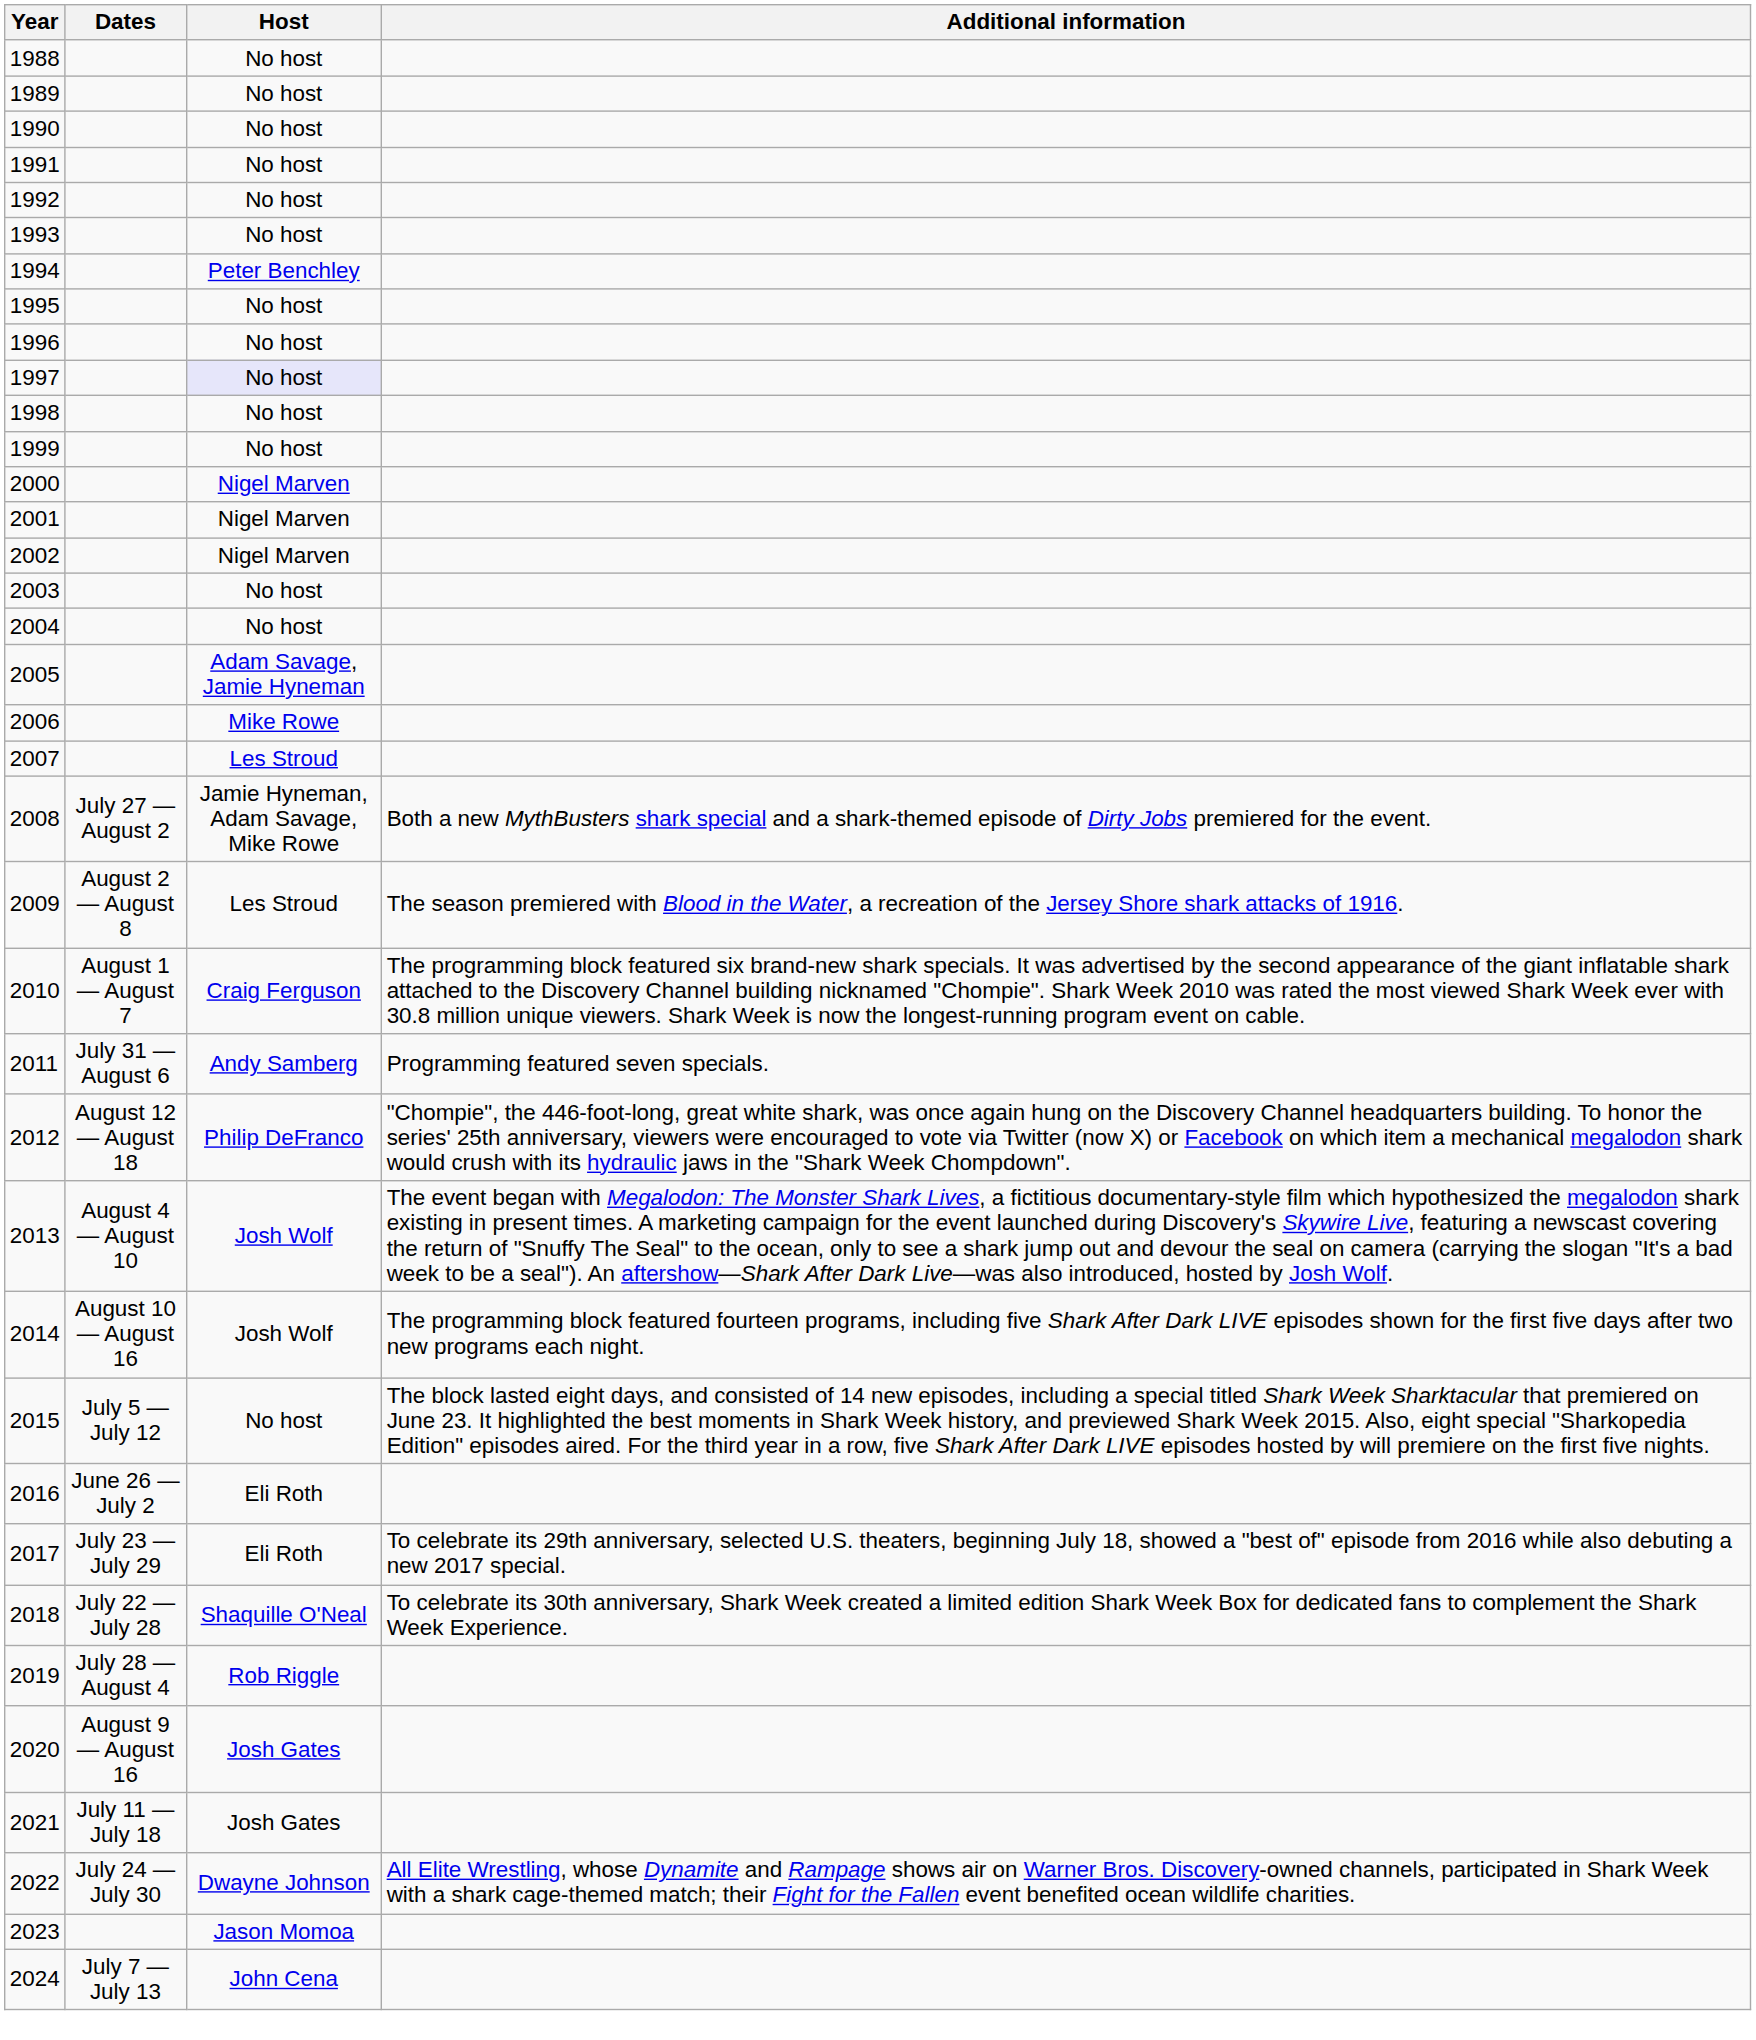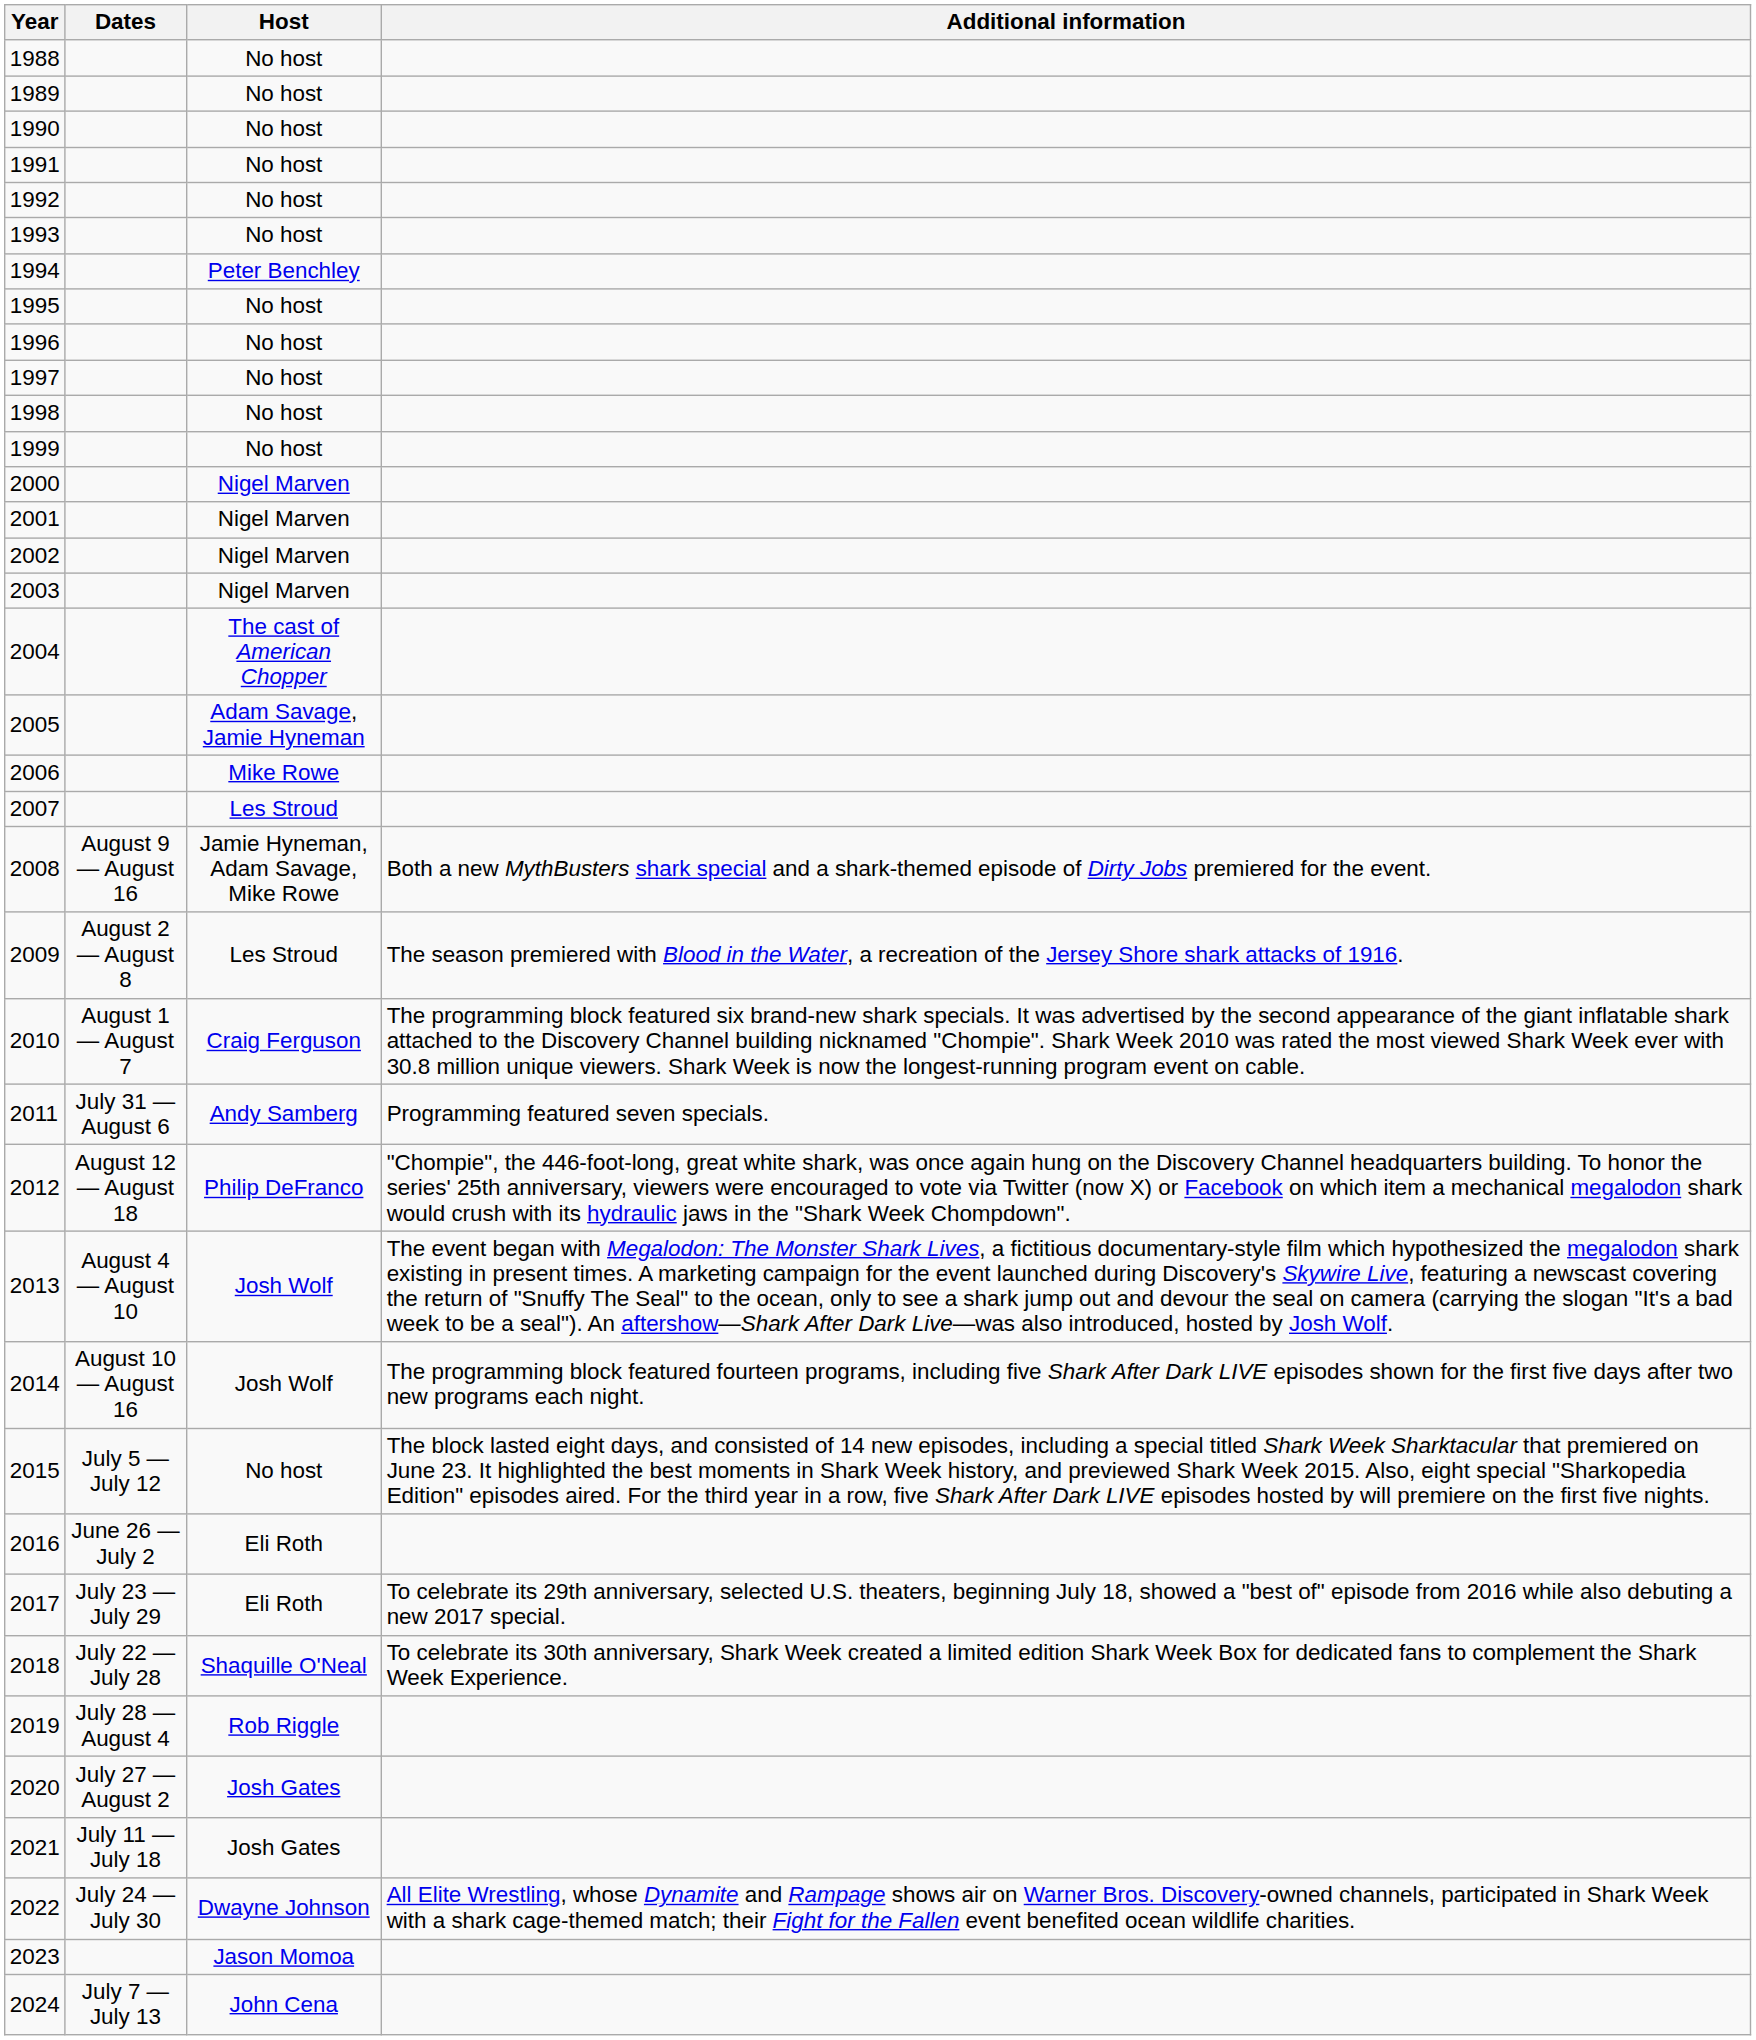 <table class="wikitable">
 <tr>
 <th>Year</th>
 <th>Dates</th>
 <th>Host</th>
 <th>Additional information</th>
 </tr>
 <tr>
 <td>1988</td>
 <td style="text-align:center;"></td>
 <td style="text-align:center;">No host</td>
 <td></td>
 </tr>
 <tr>
 <td>1989</td>
 <td style="text-align:center;"></td>
 <td style="text-align:center;">No host</td>
 <td></td>
 </tr>
 <tr>
 <td>1990</td>
 <td style="text-align:center;"></td>
 <td style="text-align:center;">No host</td>
 <td></td>
 </tr>
 <tr>
 <td>1991</td>
 <td style="text-align:center;"></td>
 <td style="text-align:center;">No host</td>
 <td></td>
 </tr>
 <tr>
 <td>1992</td>
 <td style="text-align:center;"></td>
 <td style="text-align:center;">No host</td>
 <td></td>
 </tr>
 <tr>
 <td>1993</td>
 <td style="text-align:center;"></td>
 <td style="text-align:center;">No host</td>
 <td></td>
 </tr>
 <tr>
 <td>1994</td>
 <td style="text-align:center;"></td>
 <td style="text-align:center;"><a href='#'>Peter Benchley</a></td>
 <td></td>
 </tr>
 <tr>
 <td>1995</td>
 <td style="text-align:center;"></td>
 <td style="text-align:center;">No host</td>
 <td></td>
 </tr>
 <tr>
 <td>1996</td>
 <td style="text-align:center;"></td>
 <td style="text-align:center;">No host</td>
 <td></td>
 </tr>
 <tr>
 <td>1997</td>
 <td style="text-align:center;"></td>
-<td style="background: lavender; text-align:center;">No host</td>
+<td style="text-align:center;">No host</td>
 <td></td>
 </tr>
 <tr>
 <td>1998</td>
 <td style="text-align:center;"></td>
 <td style="text-align:center;">No host</td>
 <td></td>
 </tr>
 <tr>
 <td>1999</td>
 <td style="text-align:center;"></td>
 <td style="text-align:center;">No host</td>
 <td></td>
 </tr>
 <tr>
 <td>2000</td>
 <td style="text-align:center;"></td>
 <td style="text-align:center;"><a href='#'>Nigel Marven</a></td>
 <td></td>
 </tr>
 <tr>
 <td>2001</td>
 <td style="text-align:center;"></td>
 <td style="text-align:center;">Nigel Marven</td>
 <td></td>
 </tr>
 <tr>
 <td>2002</td>
 <td style="text-align:center;"></td>
 <td style="text-align:center;">Nigel Marven</td>
 <td></td>
 </tr>
 <tr>
 <td>2003</td>
 <td style="text-align:center;"></td>
-<td style="text-align:center;">No host</td>
+<td style="text-align:center;">Nigel Marven</td>
 <td></td>
 </tr>
 <tr>
 <td>2004</td>
 <td style="text-align:center;"></td>
-<td style="text-align:center;">No host</td>
+<td style="text-align:center;"><a href='#'>The cast of <em>American Chopper</em></a></td>
 <td></td>
 </tr>
 <tr>
 <td>2005</td>
 <td style="text-align:center;"></td>
 <td style="text-align:center;"><a href='#'>Adam Savage</a>, <a href='#'>Jamie Hyneman</a></td>
 <td></td>
 </tr>
 <tr>
 <td>2006</td>
 <td style="text-align:center;"></td>
 <td style="text-align:center;"><a href='#'>Mike Rowe</a></td>
 <td></td>
 </tr>
 <tr>
 <td>2007</td>
 <td style="text-align:center;"></td>
 <td style="text-align:center;"><a href='#'>Les Stroud</a></td>
 <td></td>
 </tr>
 <tr>
 <td>2008</td>
-<td style="text-align:center;">July 27 — August 2</td>
+<td style="text-align:center;">August 9  — August 16</td>
 <td style="text-align:center;">Jamie Hyneman, Adam Savage, Mike Rowe</td>
 <td>Both a new <em>MythBusters</em> <a href='#'>shark special</a> and a shark-themed episode of <em><a href='#'>Dirty Jobs</a></em> premiered for the event.</td>
 </tr>
 <tr>
 <td>2009</td>
 <td style="text-align:center;">August 2 — August 8</td>
 <td style="text-align:center;">Les Stroud</td>
 <td>The season premiered with <em><a href='#'>Blood in the Water</a></em>, a recreation of the <a href='#'>Jersey Shore shark attacks of 1916</a>.</td>
 </tr>
 <tr>
 <td>2010</td>
 <td style="text-align:center;">August 1 — August 7</td>
 <td style="text-align:center;"><a href='#'>Craig Ferguson</a></td>
 <td>The programming block featured six brand-new shark specials. It was advertised by the second appearance of the giant inflatable shark attached to the Discovery Channel building nicknamed "Chompie". Shark Week 2010 was rated the most viewed Shark Week ever with 30.8 million unique viewers. Shark Week is now the longest-running program event on cable.</td>
 </tr>
 <tr>
 <td>2011</td>
 <td style="text-align:center;">July 31 — August 6</td>
 <td style="text-align:center;"><a href='#'>Andy Samberg</a></td>
 <td>Programming featured seven specials.</td>
 </tr>
 <tr>
 <td>2012</td>
 <td style="text-align:center;">August 12 — August 18</td>
 <td style="text-align:center;"><a href='#'>Philip DeFranco</a></td>
 <td>"Chompie", the 446-foot-long, great white shark, was once again hung on the Discovery Channel headquarters building. To honor the series' 25th anniversary, viewers were encouraged to vote via Twitter (now X) or <a href='#'>Facebook</a> on which item a mechanical <a href='#'>megalodon</a> shark would crush with its <a href='#'>hydraulic</a> jaws in the "Shark Week Chompdown".</td>
 </tr>
 <tr>
 <td>2013</td>
 <td style="text-align:center;">August 4 — August 10</td>
 <td style="text-align:center;"><a href='#'>Josh Wolf</a></td>
 <td>The event began with <em><a href='#'>Megalodon: The Monster Shark Lives</a></em>, a fictitious documentary-style film which hypothesized the <a href='#'>megalodon</a> shark existing in present times. A marketing campaign for the event launched during Discovery's <em><a href='#'>Skywire Live</a></em>, featuring a newscast covering the return of "Snuffy The Seal" to the ocean, only to see a shark jump out and devour the seal on camera (carrying the slogan "It's a bad week to be a seal"). An <a href='#'>aftershow</a><em>—Shark After Dark Live</em>—was also introduced, hosted by <a href='#'>Josh Wolf</a>.</td>
 </tr>
 <tr>
 <td>2014</td>
 <td style="text-align:center;">August 10 — August 16</td>
 <td style="text-align:center;">Josh Wolf</td>
 <td>The programming block featured fourteen programs, including five <em>Shark After Dark LIVE</em> episodes shown for the first five days after two new programs each night.</td>
 </tr>
 <tr>
 <td>2015</td>
 <td style="text-align:center;">July 5 — July 12</td>
 <td style="text-align:center;">No host</td>
 <td>The block lasted eight days, and consisted of 14 new episodes, including a special titled <em>Shark Week Sharktacular</em> that premiered on June 23. It highlighted the best moments in Shark Week history, and previewed Shark Week 2015. Also, eight special "Sharkopedia Edition" episodes aired. For the third year in a row, five <em>Shark After Dark LIVE</em> episodes hosted by will premiere on the first five nights.</td>
 </tr>
 <tr>
 <td>2016</td>
 <td style="text-align:center;">June 26 — July 2</td>
 <td style="text-align:center;">Eli Roth</td>
 <td></td>
 </tr>
 <tr>
 <td>2017</td>
 <td style="text-align:center;">July 23 — July 29</td>
 <td style="text-align:center;">Eli Roth</td>
 <td>To celebrate its 29th anniversary, selected U.S. theaters, beginning July 18, showed a "best of" episode from 2016 while also debuting a new 2017 special.</td>
 </tr>
 <tr>
 <td>2018</td>
 <td style="text-align:center;">July 22 — July 28</td>
 <td style="text-align:center;"><a href='#'>Shaquille O'Neal</a></td>
 <td>To celebrate its 30th anniversary, Shark Week created a limited edition Shark Week Box for dedicated fans to complement the Shark Week Experience.</td>
 </tr>
 <tr>
 <td>2019</td>
 <td style="text-align:center;">July 28 — August 4</td>
 <td style="text-align:center;"><a href='#'>Rob Riggle</a></td>
 <td></td>
 </tr>
 <tr>
 <td>2020</td>
-<td style="text-align:center;">August 9  — August 16</td>
+<td style="text-align:center;">July 27 — August 2</td>
 <td style="text-align:center;"><a href='#'>Josh Gates</a></td>
 <td></td>
 </tr>
 <tr>
 <td>2021</td>
 <td style="text-align:center;">July 11 — July 18</td>
 <td style="text-align:center;">Josh Gates</td>
 <td></td>
 </tr>
 <tr>
 <td>2022</td>
 <td style= "text-align:center;">July 24 — July 30</td>
 <td style="text-align:center;"><a href='#'>Dwayne Johnson</a></td>
 <td><a href='#'>All Elite Wrestling</a>, whose <em><a href='#'>Dynamite</a></em> and <em><a href='#'>Rampage</a></em> shows air on <a href='#'>Warner Bros. Discovery</a>-owned channels, participated in Shark Week with a shark cage-themed match; their <em><a href='#'>Fight for the Fallen</a></em> event benefited ocean wildlife charities.</td>
 </tr>
 <tr>
 <td>2023</td>
 <td style="text-align:center;"></td>
 <td style="text-align:center;"><a href='#'>Jason Momoa</a></td>
 <td></td>
 </tr>
 <tr>
 <td>2024</td>
 <td style="text-align:center;">July 7 — July 13</td>
 <td style="text-align:center;"><a href='#'>John Cena</a></td>
 <td></td>
 </tr>
 </table>
